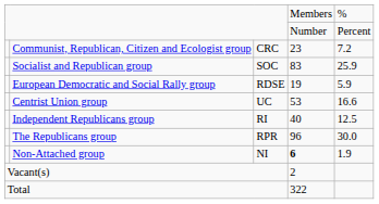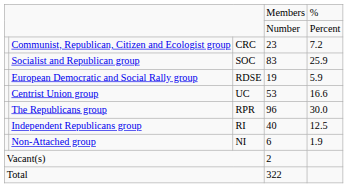 <table class="wikitable">
 <tr>
 <td colspan="3" rowspan="2"></td>
 <td>Members</td>
 <td>%</td>
 </tr>
 <tr>
 <td>Number</td>
 <td>Percent</td>
 </tr>
 <tr>
 <td></td>
 <td><a href='#'>Communist, Republican, Citizen and Ecologist group</a></td>
 <td>CRC</td>
 <td>23</td>
 <td>7.2</td>
 </tr>
 <tr>
 <td></td>
 <td><a href='#'>Socialist and Republican group</a></td>
 <td>SOC</td>
 <td>83</td>
 <td>25.9</td>
 </tr>
 <tr>
 <td></td>
 <td><a href='#'>European Democratic and Social Rally group</a></td>
 <td>RDSE</td>
 <td>19</td>
 <td>5.9</td>
 </tr>
 <tr>
 <td></td>
 <td><a href='#'>Centrist Union group</a></td>
 <td>UC</td>
 <td>53</td>
 <td>16.6</td>
 </tr>
 <tr>
 <td></td>
+<td><a href='#'>The Republicans group</a></td>
+<td>RPR</td>
+<td>96</td>
+<td>30.0</td>
+</tr>
+<tr>
+<td></td>
 <td><a href='#'>Independent Republicans group</a></td>
 <td>RI</td>
 <td>40</td>
 <td>12.5</td>
 </tr>
 <tr>
 <td></td>
-<td><a href='#'>The Republicans group</a></td>
-<td>RPR</td>
-<td>96</td>
-<td>30.0</td>
-</tr>
-<tr>
-<td></td>
 <td><a href='#'>Non-Attached group</a></td>
 <td>NI</td>
-<td><strong>6</strong></td>
+<td>6</td>
 <td>1.9</td>
 </tr>
 <tr>
 <td colspan="3">Vacant(s)</td>
 <td>2</td>
 <td></td>
 </tr>
 <tr>
 <td colspan="3">Total</td>
 <td>322</td>
 </tr>
 </table>
